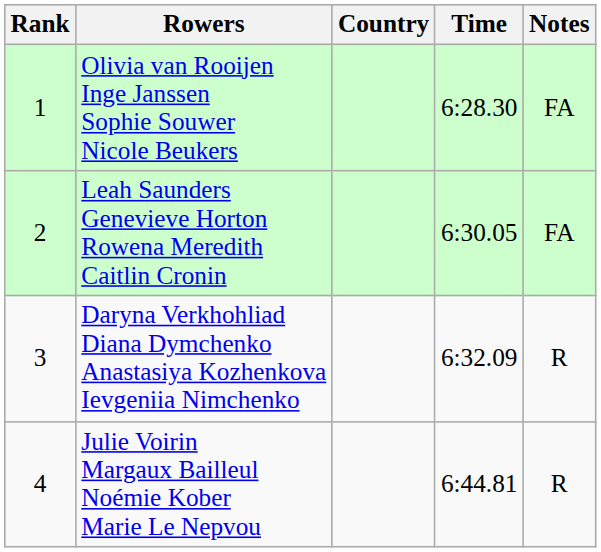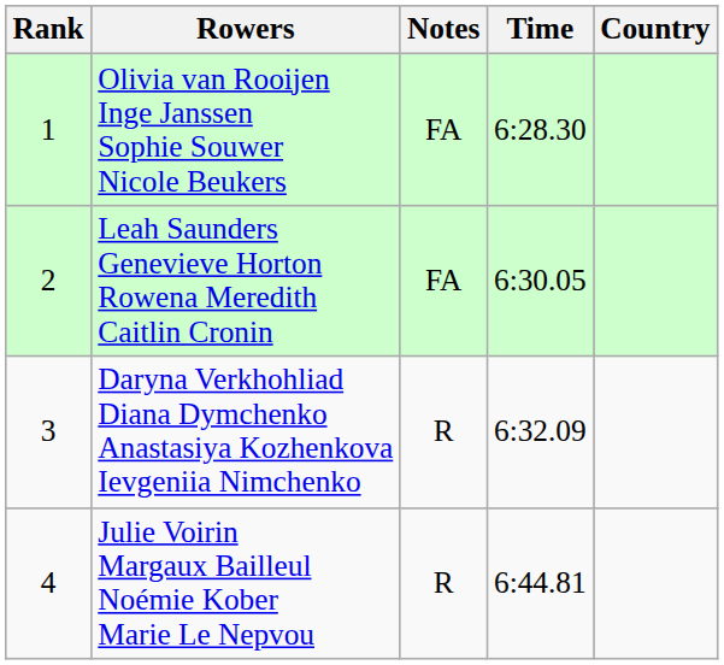 <table class="wikitable" style="text-align:center">
 <tr>
 <th>Rank</th>
 <th>Rowers</th>
+<th>Notes</th>
+<th>Time</th>
 <th>Country</th>
-<th>Time</th>
-<th>Notes</th>
 </tr>
 <tr bgcolor=ccffcc>
 <td>1</td>
 <td align="left"><a href='#'>Olivia van Rooijen</a><br><a href='#'>Inge Janssen</a><br><a href='#'>Sophie Souwer</a><br><a href='#'>Nicole Beukers</a></td>
+<td>FA</td>
+<td>6:28.30</td>
 <td align="left"></td>
-<td>6:28.30</td>
-<td>FA</td>
 </tr>
 <tr bgcolor=ccffcc>
 <td>2</td>
 <td align="left"><a href='#'>Leah Saunders</a><br><a href='#'>Genevieve Horton</a><br><a href='#'>Rowena Meredith</a><br><a href='#'>Caitlin Cronin</a></td>
+<td>FA</td>
+<td>6:30.05</td>
 <td align="left"></td>
-<td>6:30.05</td>
-<td>FA</td>
 </tr>
 <tr>
 <td>3</td>
 <td align="left"><a href='#'>Daryna Verkhohliad</a><br><a href='#'>Diana Dymchenko</a><br><a href='#'>Anastasiya Kozhenkova</a><br><a href='#'>Ievgeniia Nimchenko</a></td>
+<td>R</td>
+<td>6:32.09</td>
 <td align="left"></td>
-<td>6:32.09</td>
-<td>R</td>
 </tr>
 <tr>
 <td>4</td>
 <td align="left"><a href='#'>Julie Voirin</a><br><a href='#'>Margaux Bailleul</a><br><a href='#'>Noémie Kober</a><br><a href='#'>Marie Le Nepvou</a></td>
+<td>R</td>
+<td>6:44.81</td>
 <td align="left"></td>
-<td>6:44.81</td>
-<td>R</td>
 </tr>
 </table>
